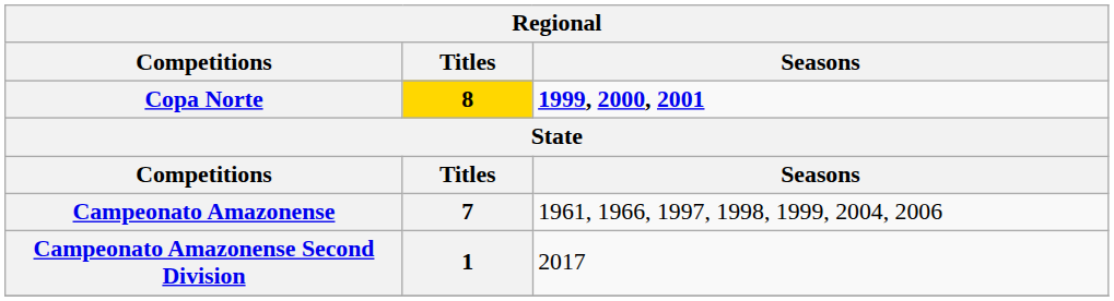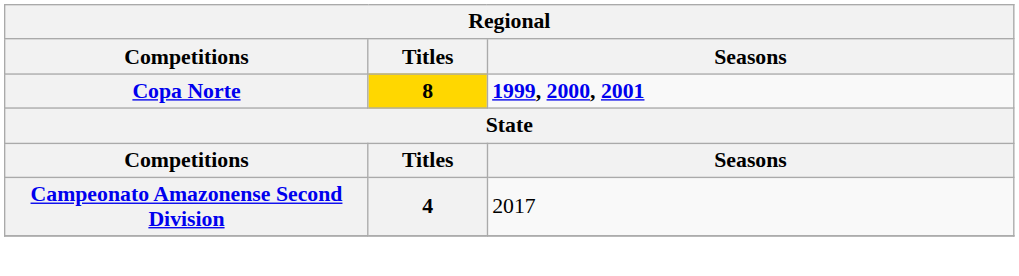 <table class="wikitable">
 <tr>
 <th colspan="3">Regional</th>
 </tr>
 <tr>
 <th style="width:260px">Competitions</th>
 <th style="width:80px">Titles</th>
 <th style="width:380px">Seasons</th>
 </tr>
 <tr>
 <th style="text-align:center"><a href='#'>Copa Norte</a></th>
 <td bgcolor="gold" style="text-align:center"><strong>8</strong></td>
 <td align="left"><strong><a href='#'>1999</a>, <a href='#'>2000</a>, <a href='#'>2001</a></strong></td>
 </tr>
 <tr>
 <th colspan="3">State</th>
 </tr>
 <tr>
 <th>Competitions</th>
 <th>Titles</th>
 <th>Seasons</th>
 </tr>
 <tr>
-<th style="text-align:center"><a href='#'>Campeonato Amazonense</a></th>
-<th style="text-align:center"><strong>7</strong></th>
-<td align="left">1961, 1966, 1997, 1998, 1999, 2004, 2006</td>
-</tr>
-<tr>
 <th style="text-align:center"><a href='#'>Campeonato Amazonense Second Division</a></th>
-<th style="text-align:center"><strong>1</strong></th>
+<th style="text-align:center"><strong>4</strong></th>
 <td align="left">2017</td>
 </tr>
 <tr>
 </tr>
 </table>
